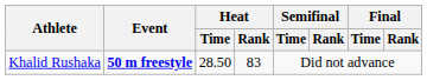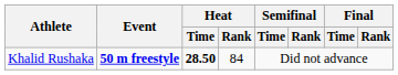 <table class=wikitable style="font-size:90%">
 <tr>
 <th rowspan="2">Athlete</th>
 <th rowspan="2">Event</th>
 <th colspan="2">Heat</th>
 <th colspan="2">Semifinal</th>
 <th colspan="2">Final</th>
 </tr>
 <tr style="font-size:95%">
 <th>Time</th>
 <th>Rank</th>
 <th>Time</th>
 <th>Rank</th>
 <th>Time</th>
 <th>Rank</th>
 </tr>
 <tr align=center>
 <td align=left><a href='#'>Khalid Rushaka</a></td>
 <td align=left><strong><a href='#'>50 m freestyle</a></strong></td>
-<td>28.50</td>
-<td>83</td>
+<td><strong>28.50</strong></td>
+<td>84</td>
 <td colspan=4>Did not advance</td>
 </tr>
 </table>
